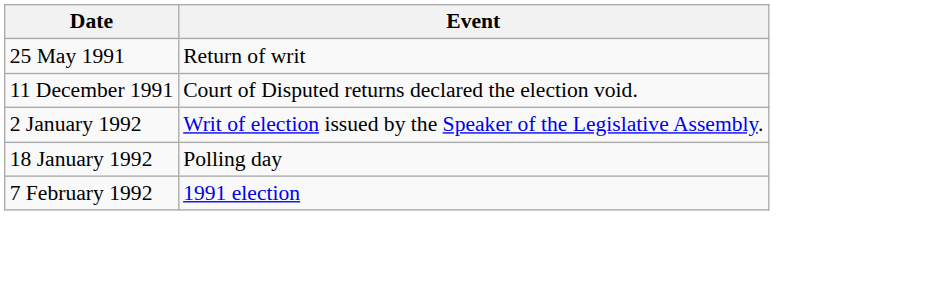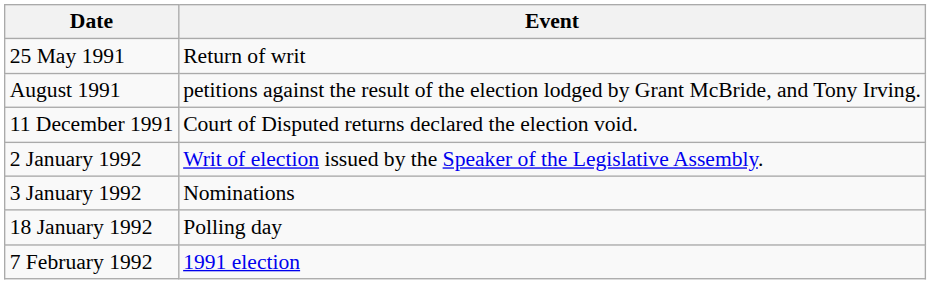 <table class="wikitable">
 <tr>
 <th>Date</th>
 <th>Event</th>
 </tr>
 <tr>
 <td>25 May 1991</td>
 <td>Return of writ</td>
 </tr>
 <tr>
+<td>August 1991</td>
+<td>petitions against the result of the election lodged by Grant McBride, and Tony Irving.</td>
+</tr>
+<tr>
 <td>11 December 1991</td>
 <td>Court of Disputed returns declared the election void.</td>
 </tr>
 <tr>
 <td>2 January 1992</td>
 <td><a href='#'>Writ of election</a> issued by the <a href='#'>Speaker of the Legislative Assembly</a>.</td>
+</tr>
+<tr>
+<td>3 January 1992</td>
+<td>Nominations</td>
 </tr>
 <tr>
 <td>18 January 1992</td>
 <td>Polling day</td>
 </tr>
 <tr>
 <td>7 February 1992</td>
 <td><a href='#'>1991 election</a></td>
 </tr>
 </table>
